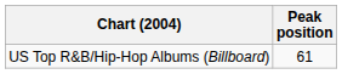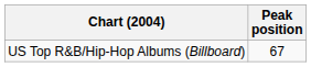 <table class="wikitable">
 <tr>
 <th>Chart (2004)</th>
 <th>Peak<br>position</th>
 </tr>
 <tr>
 <td>US Top R&B/Hip-Hop Albums (<em>Billboard</em>)</td>
-<td align="center">61</td>
+<td align="center">67</td>
 </tr>
 </table>
